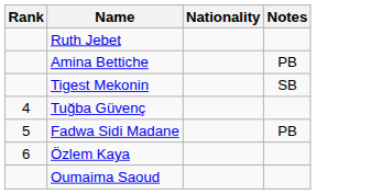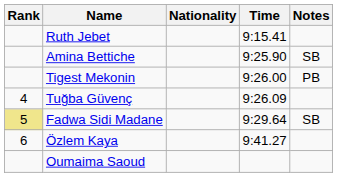 <table class="wikitable sortable" style="text-align:center;font-size:95%">
 <tr>
 <th>Rank</th>
 <th>Name</th>
 <th>Nationality</th>
+<th>Time</th>
 <th>Notes</th>
 </tr>
 <tr>
 <td></td>
 <td align=left><a href='#'>Ruth Jebet</a></td>
 <td align=left></td>
+<td>9:15.41</td>
 <td></td>
 </tr>
 <tr>
 <td></td>
 <td align=left><a href='#'>Amina Bettiche</a></td>
 <td align=left></td>
-<td>PB</td>
+<td>9:25.90</td>
+<td>SB</td>
 </tr>
 <tr>
 <td></td>
 <td align=left><a href='#'>Tigest Mekonin</a></td>
 <td align=left></td>
-<td>SB</td>
+<td>9:26.00</td>
+<td>PB</td>
 </tr>
 <tr>
 <td>4</td>
 <td align=left><a href='#'>Tuğba Güvenç</a></td>
 <td align=left></td>
+<td>9:26.09</td>
 <td></td>
 </tr>
 <tr>
-<td>5</td>
+<td style="background: khaki;">5</td>
 <td align=left><a href='#'>Fadwa Sidi Madane</a></td>
 <td align=left></td>
-<td>PB</td>
+<td>9:29.64</td>
+<td>SB</td>
 </tr>
 <tr>
 <td>6</td>
 <td align=left><a href='#'>Özlem Kaya</a></td>
 <td align=left></td>
+<td>9:41.27</td>
 <td></td>
 </tr>
 <tr>
 <td></td>
 <td align=left><a href='#'>Oumaima Saoud</a></td>
 <td align=left></td>
 <td></td>
+<td></td>
 </tr>
 </table>
